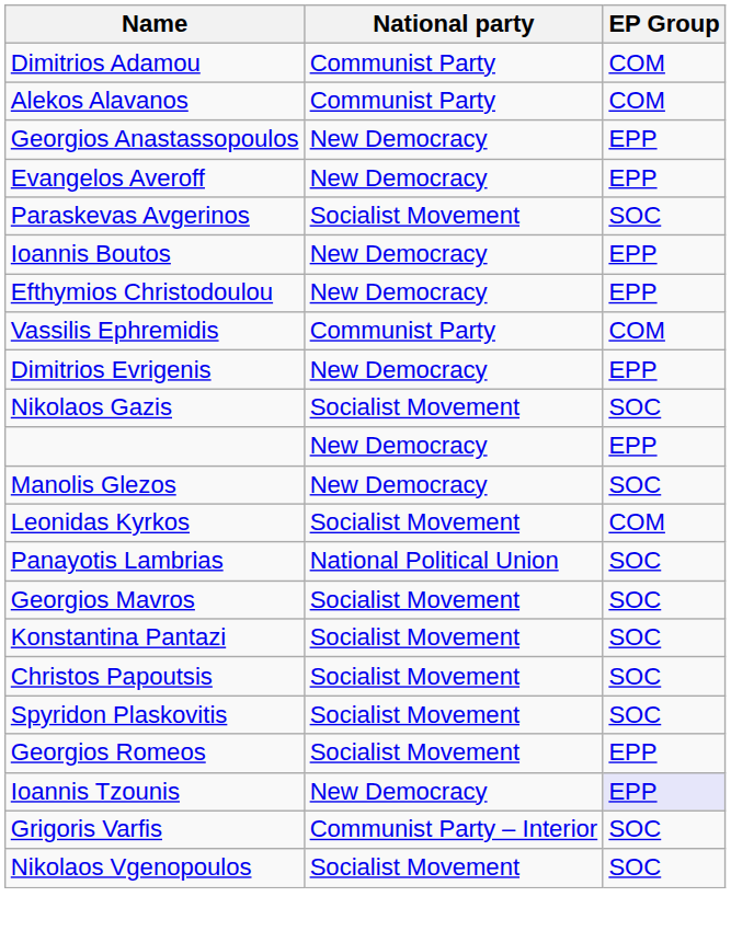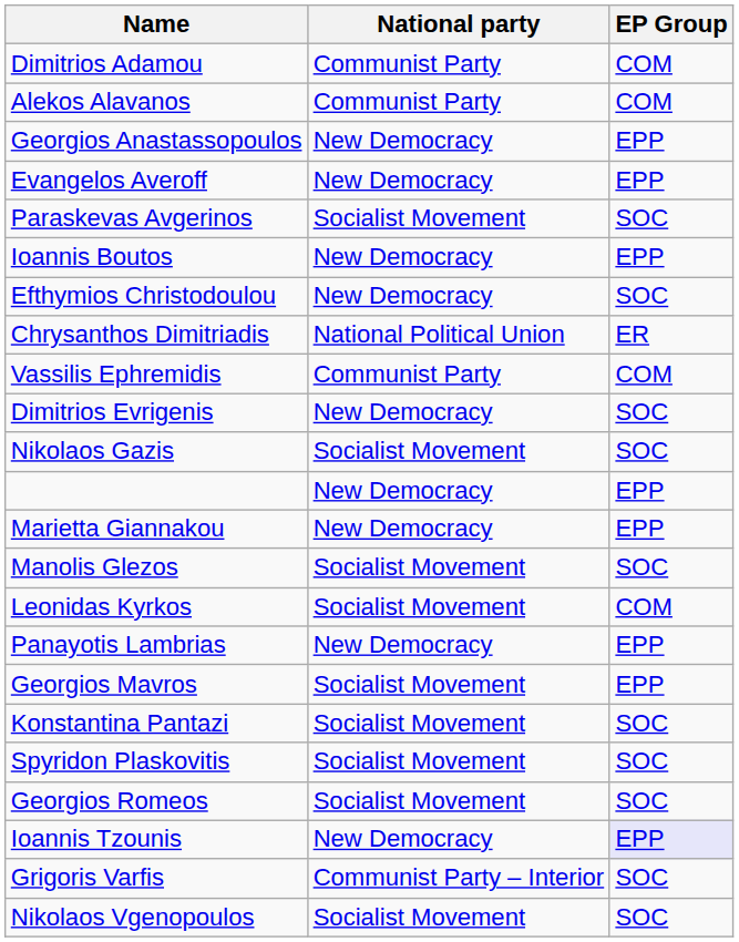 <table class="sortable wikitable">
 <tr>
 <th>Name</th>
 <th>National party</th>
 <th>EP Group</th>
 </tr>
 <tr>
 <td><a href='#'>Dimitrios Adamou</a></td>
 <td> <a href='#'>Communist Party</a></td>
 <td> <a href='#'>COM</a></td>
 </tr>
 <tr>
 <td><a href='#'>Alekos Alavanos</a></td>
 <td> <a href='#'>Communist Party</a></td>
 <td> <a href='#'>COM</a></td>
 </tr>
 <tr>
 <td><a href='#'>Georgios Anastassopoulos</a></td>
 <td> <a href='#'>New Democracy</a></td>
 <td> <a href='#'>EPP</a></td>
 </tr>
 <tr>
 <td><a href='#'>Evangelos Averoff</a></td>
 <td> <a href='#'>New Democracy</a></td>
 <td> <a href='#'>EPP</a></td>
 </tr>
 <tr>
 <td><a href='#'>Paraskevas Avgerinos</a></td>
 <td> <a href='#'>Socialist Movement</a></td>
 <td> <a href='#'>SOC</a></td>
 </tr>
 <tr>
 <td><a href='#'>Ioannis Boutos</a></td>
 <td> <a href='#'>New Democracy</a></td>
 <td> <a href='#'>EPP</a></td>
 </tr>
 <tr>
 <td><a href='#'>Efthymios Christodoulou</a></td>
 <td> <a href='#'>New Democracy</a></td>
-<td> <a href='#'>EPP</a></td>
+<td> <a href='#'>SOC</a></td>
+</tr>
+<tr>
+<td><a href='#'>Chrysanthos Dimitriadis</a></td>
+<td> <a href='#'>National Political Union</a></td>
+<td> <a href='#'>ER</a></td>
 </tr>
 <tr>
 <td><a href='#'>Vassilis Ephremidis</a></td>
 <td> <a href='#'>Communist Party</a></td>
 <td> <a href='#'>COM</a></td>
 </tr>
 <tr>
 <td><a href='#'>Dimitrios Evrigenis</a></td>
 <td> <a href='#'>New Democracy</a></td>
-<td> <a href='#'>EPP</a></td>
+<td> <a href='#'>SOC</a></td>
 </tr>
 <tr>
 <td><a href='#'>Nikolaos Gazis</a></td>
 <td> <a href='#'>Socialist Movement</a></td>
 <td> <a href='#'>SOC</a></td>
 </tr>
 <tr>
 <td></td>
 <td> <a href='#'>New Democracy</a></td>
 <td> <a href='#'>EPP</a></td>
 </tr>
 <tr>
+<td><a href='#'>Marietta Giannakou</a></td>
+<td> <a href='#'>New Democracy</a></td>
+<td> <a href='#'>EPP</a></td>
+</tr>
+<tr>
 <td><a href='#'>Manolis Glezos</a></td>
-<td> <a href='#'>New Democracy</a></td>
+<td> <a href='#'>Socialist Movement</a></td>
 <td> <a href='#'>SOC</a></td>
 </tr>
 <tr>
 <td><a href='#'>Leonidas Kyrkos</a></td>
 <td> <a href='#'>Socialist Movement</a></td>
 <td> <a href='#'>COM</a></td>
 </tr>
 <tr>
 <td><a href='#'>Panayotis Lambrias</a></td>
-<td> <a href='#'>National Political Union</a></td>
-<td> <a href='#'>SOC</a></td>
+<td> <a href='#'>New Democracy</a></td>
+<td> <a href='#'>EPP</a></td>
 </tr>
 <tr>
 <td><a href='#'>Georgios Mavros</a></td>
 <td> <a href='#'>Socialist Movement</a></td>
-<td> <a href='#'>SOC</a></td>
+<td> <a href='#'>EPP</a></td>
 </tr>
 <tr>
 <td><a href='#'>Konstantina Pantazi</a></td>
-<td> <a href='#'>Socialist Movement</a></td>
-<td> <a href='#'>SOC</a></td>
-</tr>
-<tr>
-<td><a href='#'>Christos Papoutsis</a></td>
 <td> <a href='#'>Socialist Movement</a></td>
 <td> <a href='#'>SOC</a></td>
 </tr>
 <tr>
 <td><a href='#'>Spyridon Plaskovitis</a></td>
 <td> <a href='#'>Socialist Movement</a></td>
 <td> <a href='#'>SOC</a></td>
 </tr>
 <tr>
 <td><a href='#'>Georgios Romeos</a></td>
 <td> <a href='#'>Socialist Movement</a></td>
-<td> <a href='#'>EPP</a></td>
+<td> <a href='#'>SOC</a></td>
 </tr>
 <tr>
 <td><a href='#'>Ioannis Tzounis</a></td>
 <td> <a href='#'>New Democracy</a></td>
 <td style="background: lavender;"> <a href='#'>EPP</a></td>
 </tr>
 <tr>
 <td><a href='#'>Grigoris Varfis</a></td>
 <td> <a href='#'>Communist Party – Interior</a></td>
 <td> <a href='#'>SOC</a></td>
 </tr>
 <tr>
 <td><a href='#'>Nikolaos Vgenopoulos</a></td>
 <td> <a href='#'>Socialist Movement</a></td>
 <td> <a href='#'>SOC</a></td>
 </tr>
 </table>
